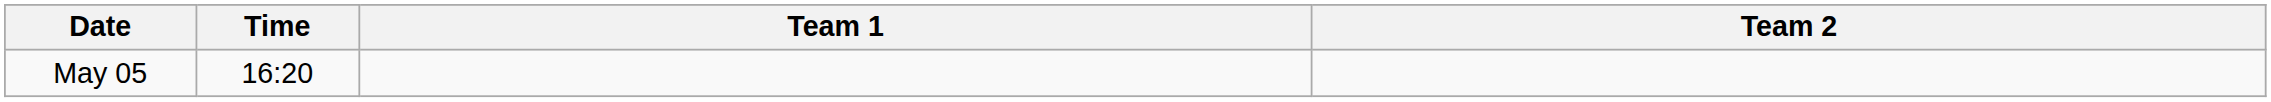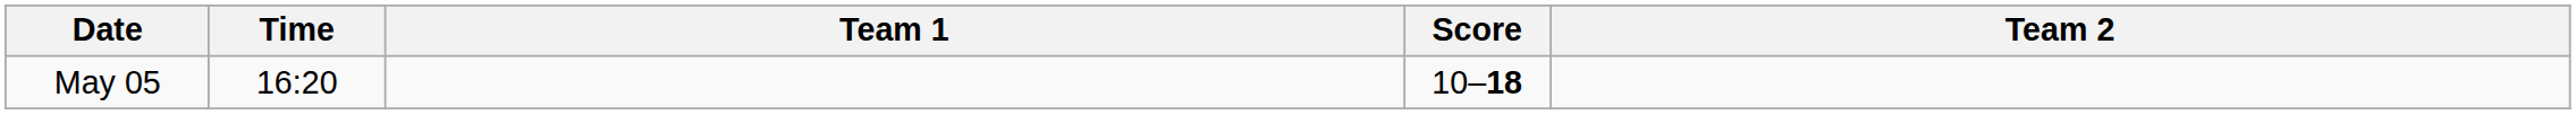 <table class="wikitable" width="100%">
 <tr>
 <th style="width:7%">Date</th>
 <th style="width:6%">Time</th>
 <th style="width:35%">Team 1</th>
+<th style="width:5%">Score</th>
 <th style="width:35%">Team 2</th>
 </tr>
 <tr>
 <td style="text-align:center">May 05</td>
 <td style="text-align:center">16:20</td>
 <td style="text-align:right"></td>
+<td style="text-align:center">10–<strong>18</strong></td>
 <td style="text-align:left"><strong></strong></td>
 </tr>
 </table>
